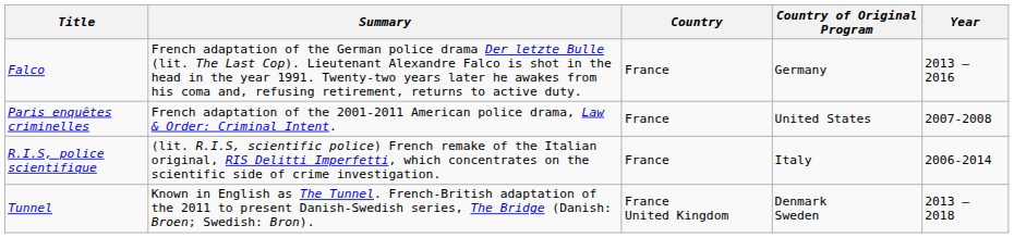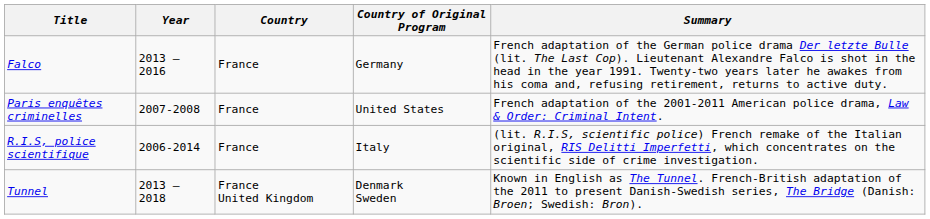 <table class="wikitable">
 <tr>
 <th style="width:145px;"><em>Title</em></th>
-<th style="width:493px;"><em>Summary</em></th>
+<th style="width:85px;"><em>Year</em></th>
 <th style="width:152px;"><em>Country</em></th>
 <th style="width:152px;"><em>Country of Original Program</em></th>
-<th style="width:85px;"><em>Year</em></th>
+<th style="width:493px;"><em>Summary</em></th>
 </tr>
 <tr>
 <td><em><a href='#'>Falco</a></em></td>
-<td>French adaptation of the German police drama <em><a href='#'>Der letzte Bulle</a></em> (lit. <em>The Last Cop</em>). Lieutenant Alexandre Falco is shot in the head in the year 1991. Twenty-two years later he awakes from his coma and, refusing retirement, returns to active duty.</td>
+<td>2013 – 2016</td>
 <td>France</td>
 <td>Germany</td>
-<td>2013 – 2016</td>
+<td>French adaptation of the German police drama <em><a href='#'>Der letzte Bulle</a></em> (lit. <em>The Last Cop</em>). Lieutenant Alexandre Falco is shot in the head in the year 1991. Twenty-two years later he awakes from his coma and, refusing retirement, returns to active duty.</td>
 </tr>
 <tr>
 <td><em><a href='#'>Paris enquêtes criminelles</a></em></td>
-<td>French adaptation of the 2001-2011 American police drama, <em><a href='#'>Law & Order: Criminal Intent</a></em>.</td>
+<td>2007-2008</td>
 <td>France</td>
 <td>United States</td>
-<td>2007-2008</td>
+<td>French adaptation of the 2001-2011 American police drama, <em><a href='#'>Law & Order: Criminal Intent</a></em>.</td>
 </tr>
 <tr>
 <td><em><a href='#'>R.I.S, police scientifique</a></em></td>
-<td>(lit. <em>R.I.S, scientific police</em>) French remake of the Italian original, <em><a href='#'>RIS Delitti Imperfetti</a></em>, which concentrates on the scientific side of crime investigation.</td>
+<td>2006-2014</td>
 <td>France</td>
 <td>Italy</td>
-<td>2006-2014</td>
+<td>(lit. <em>R.I.S, scientific police</em>) French remake of the Italian original, <em><a href='#'>RIS Delitti Imperfetti</a></em>, which concentrates on the scientific side of crime investigation.</td>
 </tr>
 <tr>
 <td><em><a href='#'>Tunnel</a></em></td>
-<td>Known in English as <em><a href='#'>The Tunnel</a></em>. French-British adaptation of the 2011 to present Danish-Swedish series, <em><a href='#'>The Bridge</a></em> (Danish: <em>Broen</em>; Swedish: <em>Bron</em>).</td>
+<td>2013 – 2018</td>
 <td>France<br>United Kingdom</td>
 <td>Denmark<br>Sweden</td>
-<td>2013 – 2018</td>
+<td>Known in English as <em><a href='#'>The Tunnel</a></em>. French-British adaptation of the 2011 to present Danish-Swedish series, <em><a href='#'>The Bridge</a></em> (Danish: <em>Broen</em>; Swedish: <em>Bron</em>).</td>
 </tr>
 </table>
